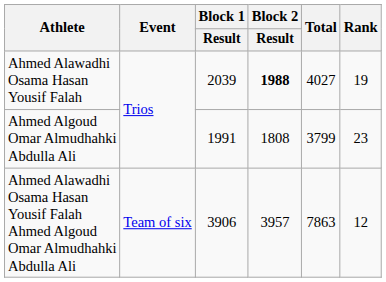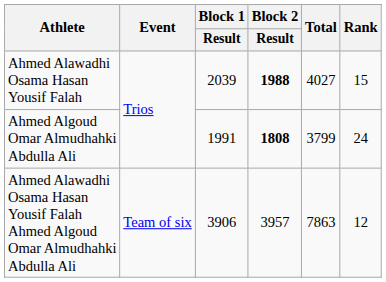 <table class=wikitable style=font-size:90%;text-align:center>
 <tr>
 <th rowspan="2">Athlete</th>
 <th rowspan="2">Event</th>
 <th>Block 1</th>
 <th>Block 2</th>
 <th rowspan="2">Total</th>
 <th rowspan="2">Rank</th>
 </tr>
 <tr style="font-size:95%">
 <th>Result</th>
 <th>Result</th>
 </tr>
 <tr>
 <td align=left>Ahmed Alawadhi<br>Osama Hasan<br>Yousif Falah</td>
 <td align=left rowspan=2><a href='#'>Trios</a></td>
 <td>2039</td>
 <td><strong>1988</strong></td>
 <td>4027</td>
-<td>19</td>
+<td>15</td>
 </tr>
 <tr>
 <td align=left>Ahmed Algoud<br>Omar Almudhahki<br>Abdulla Ali</td>
 <td>1991</td>
-<td>1808</td>
+<td><strong>1808</strong></td>
 <td>3799</td>
-<td>23</td>
+<td>24</td>
 </tr>
 <tr>
 <td align=left>Ahmed Alawadhi<br>Osama Hasan<br>Yousif Falah<br>Ahmed Algoud<br>Omar Almudhahki<br>Abdulla Ali</td>
 <td align=left><a href='#'>Team of six</a></td>
 <td>3906</td>
 <td>3957</td>
 <td>7863</td>
 <td>12</td>
 </tr>
 </table>
